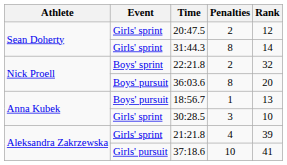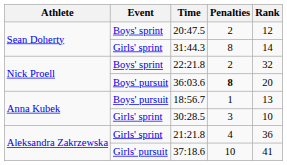 <table class="wikitable" style="font-size:90%;">
 <tr>
 <th>Athlete</th>
 <th>Event</th>
 <th>Time</th>
 <th>Penalties</th>
 <th>Rank</th>
 </tr>
 <tr>
 <td rowspan=2><a href='#'>Sean Doherty</a></td>
-<td><a href='#'>Girls' sprint</a></td>
+<td><a href='#'>Boys' sprint</a></td>
 <td align=center>20:47.5</td>
 <td align=center>2</td>
 <td align=center>12</td>
 </tr>
 <tr>
 <td><a href='#'>Girls' sprint</a></td>
 <td align=center>31:44.3</td>
 <td align=center>8</td>
 <td align=center>14</td>
 </tr>
 <tr>
 <td rowspan=2><a href='#'>Nick Proell</a></td>
 <td><a href='#'>Boys' sprint</a></td>
 <td align=center>22:21.8</td>
 <td align=center>2</td>
 <td align=center>32</td>
 </tr>
 <tr>
 <td><a href='#'>Boys' pursuit</a></td>
 <td align=center>36:03.6</td>
-<td align=center>8</td>
+<td align=center><strong>8</strong></td>
 <td align=center>20</td>
 </tr>
 <tr>
 <td rowspan=2><a href='#'>Anna Kubek</a></td>
 <td><a href='#'>Boys' pursuit</a></td>
 <td align=center>18:56.7</td>
 <td align=center>1</td>
 <td align=center>13</td>
 </tr>
 <tr>
 <td><a href='#'>Girls' sprint</a></td>
 <td align=center>30:28.5</td>
 <td align=center>3</td>
 <td align=center>10</td>
 </tr>
 <tr>
 <td rowspan=2><a href='#'>Aleksandra Zakrzewska</a></td>
 <td><a href='#'>Girls' sprint</a></td>
 <td align=center>21:21.8</td>
 <td align=center>4</td>
-<td align=center>39</td>
+<td align=center>36</td>
 </tr>
 <tr>
 <td><a href='#'>Girls' pursuit</a></td>
 <td align=center>37:18.6</td>
 <td align=center>10</td>
 <td align=center>41</td>
 </tr>
 </table>
